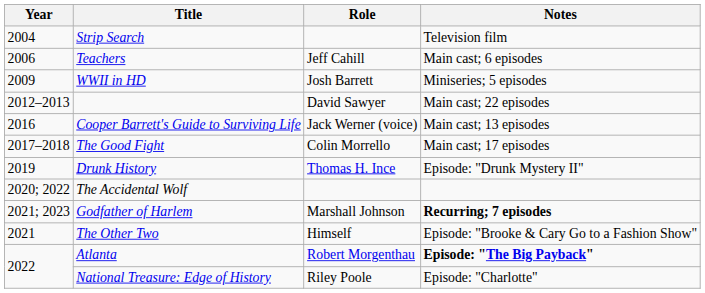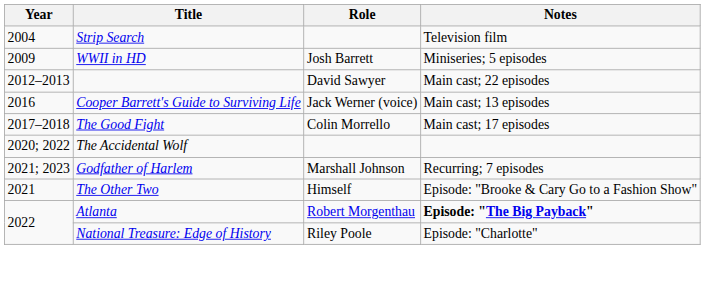 <table class="wikitable sortable">
 <tr>
 <th>Year</th>
 <th>Title</th>
 <th>Role</th>
 <th class="unsortable">Notes</th>
 </tr>
 <tr>
 <td>2004</td>
 <td><em><a href='#'>Strip Search</a></em></td>
 <td></td>
 <td>Television film</td>
-</tr>
-<tr>
-<td>2006</td>
-<td><em><a href='#'>Teachers</a></em></td>
-<td>Jeff Cahill</td>
-<td>Main cast; 6 episodes</td>
 </tr>
 <tr>
 <td>2009</td>
 <td><em><a href='#'>WWII in HD</a></em></td>
 <td>Josh Barrett</td>
 <td>Miniseries; 5 episodes</td>
 </tr>
 <tr>
 <td>2012–2013</td>
 <td><em></em></td>
 <td>David Sawyer</td>
 <td>Main cast; 22 episodes</td>
 </tr>
 <tr>
 <td>2016</td>
 <td><em><a href='#'>Cooper Barrett's Guide to Surviving Life</a></em></td>
 <td>Jack Werner (voice)</td>
 <td>Main cast; 13 episodes</td>
 </tr>
 <tr>
 <td>2017–2018</td>
 <td><em><a href='#'>The Good Fight</a></em></td>
 <td>Colin Morrello</td>
 <td>Main cast; 17 episodes</td>
 </tr>
 <tr>
-<td>2019</td>
-<td><em><a href='#'>Drunk History</a></em></td>
-<td><a href='#'>Thomas H. Ince</a></td>
-<td>Episode: "Drunk Mystery II"</td>
-</tr>
-<tr>
 <td>2020; 2022</td>
 <td><em>The Accidental Wolf</em></td>
 <td></td>
 <td></td>
 </tr>
 <tr>
 <td>2021; 2023</td>
 <td><em><a href='#'>Godfather of Harlem</a></em></td>
 <td>Marshall Johnson</td>
-<td><strong>Recurring; 7 episodes</strong></td>
+<td>Recurring; 7 episodes</td>
 </tr>
 <tr>
 <td>2021</td>
 <td><em><a href='#'>The Other Two</a></em></td>
 <td>Himself</td>
 <td>Episode: "Brooke & Cary Go to a Fashion Show"</td>
 </tr>
 <tr>
 <td rowspan="2">2022</td>
 <td><a href='#'><em>Atlanta</em></a></td>
 <td><a href='#'>Robert Morgenthau</a></td>
 <td><strong>Episode: "<a href='#'>The Big Payback</a>"</strong></td>
 </tr>
 <tr>
 <td><em><a href='#'>National Treasure: Edge of History</a></em></td>
 <td>Riley Poole</td>
 <td>Episode: "Charlotte"</td>
 </tr>
 </table>
